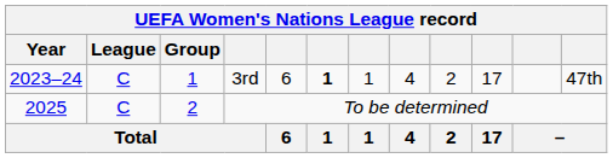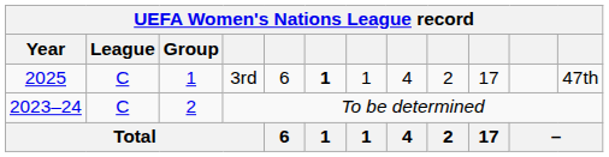 <table class="wikitable" style="text-align: center;">
 <tr>
 <th colspan=13><a href='#'>UEFA Women's Nations League</a> record</th>
 </tr>
 <tr>
 <th>Year</th>
 <th>League</th>
 <th>Group</th>
 <th width=28></th>
 <th width=28></th>
 <th width=28></th>
 <th width=28></th>
 <th width=28></th>
 <th width=28></th>
 <th width=28></th>
 <th width=35></th>
 <th width=28></th>
 </tr>
 <tr>
-<td><a href='#'>2023–24</a></td>
+<td><a href='#'>2025</a></td>
 <td><a href='#'>C</a></td>
 <td><a href='#'>1</a></td>
 <td>3rd</td>
 <td>6</td>
 <td><strong>1</strong></td>
 <td>1</td>
 <td>4</td>
 <td>2</td>
 <td>17</td>
 <td></td>
 <td>47th</td>
 </tr>
 <tr>
-<td><a href='#'>2025</a></td>
+<td><a href='#'>2023–24</a></td>
 <td><a href='#'>C</a></td>
 <td><a href='#'>2</a></td>
 <td colspan=9><em>To be determined</em></td>
 </tr>
 <tr>
 <th colspan=4>Total</th>
 <th>6</th>
 <th>1</th>
 <th>1</th>
 <th>4</th>
 <th>2</th>
 <th>17</th>
 <th colspan=2>–</th>
 </tr>
 </table>
